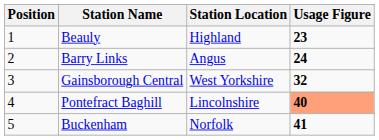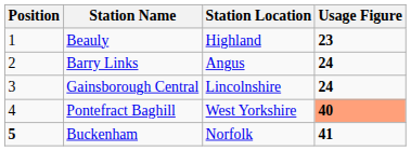 <table class="wikitable mw-collapsible">
 <tr>
 <th>Position</th>
 <th>Station Name</th>
 <th>Station Location</th>
 <th>Usage Figure</th>
 </tr>
 <tr>
 <td>1</td>
 <td><a href='#'>Beauly</a></td>
 <td><a href='#'>Highland</a></td>
 <td><strong>23</strong></td>
 </tr>
 <tr>
 <td>2</td>
 <td><a href='#'>Barry Links</a></td>
 <td><a href='#'>Angus</a></td>
 <td><strong>24</strong></td>
 </tr>
 <tr>
 <td>3</td>
 <td><a href='#'>Gainsborough Central</a></td>
-<td><a href='#'>West Yorkshire</a></td>
-<td><strong>32</strong></td>
+<td><a href='#'>Lincolnshire</a></td>
+<td><strong>24</strong></td>
 </tr>
 <tr>
 <td>4</td>
 <td><a href='#'>Pontefract Baghill</a></td>
-<td><a href='#'>Lincolnshire</a></td>
+<td><a href='#'>West Yorkshire</a></td>
 <td style="background: lightsalmon;"><strong>40</strong></td>
 </tr>
 <tr>
-<td>5</td>
+<td><strong>5</strong></td>
 <td><a href='#'>Buckenham</a></td>
 <td><a href='#'>Norfolk</a></td>
 <td><strong>41</strong></td>
 </tr>
 </table>
